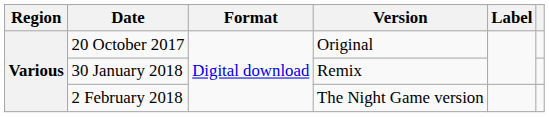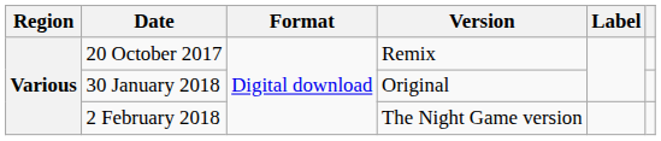 <table class="wikitable plainrowheaders">
 <tr>
 <th scope="col">Region</th>
 <th scope="col">Date</th>
 <th scope="col">Format</th>
 <th scope="col">Version</th>
 <th scope="col">Label</th>
 <th scope="col"></th>
 </tr>
 <tr>
 <th scope="row" rowspan="3">Various</th>
 <td>20 October 2017</td>
 <td rowspan="3"><a href='#'>Digital download</a></td>
-<td>Original</td>
+<td>Remix</td>
 <td rowspan="2"></td>
 <td></td>
 </tr>
 <tr>
 <td>30 January 2018</td>
-<td>Remix</td>
+<td>Original</td>
 <td></td>
 </tr>
 <tr>
 <td>2 February 2018</td>
 <td>The Night Game version</td>
 <td></td>
 <td></td>
 </tr>
 </table>
